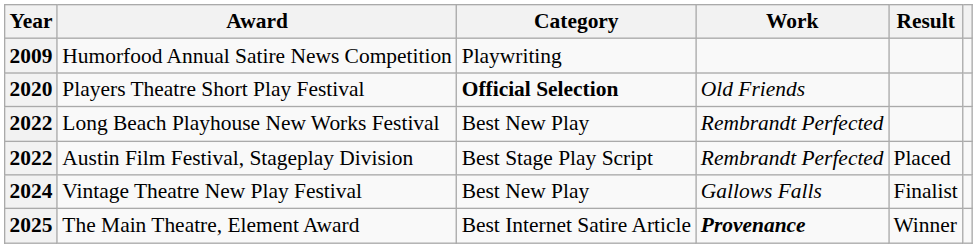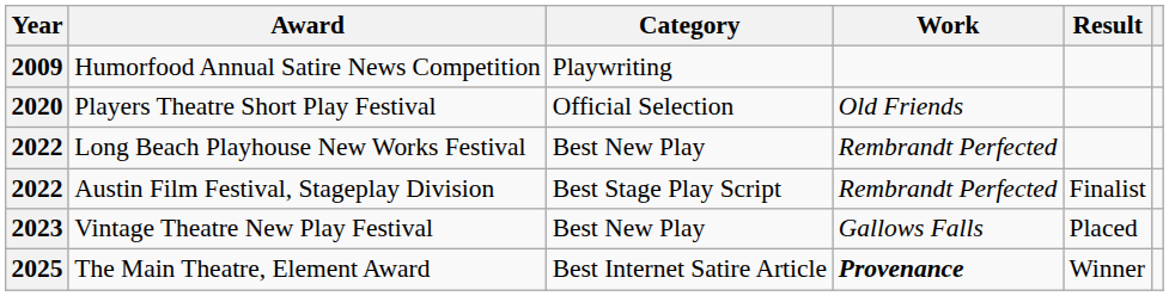 <table class="wikitable plainrowheaders sortable">
 <tr>
 <th scope="col">Year</th>
 <th scope="col">Award</th>
 <th scope="col">Category</th>
 <th scope="col">Work</th>
 <th scope="col" class="unsortable">Result</th>
 <th scope="col" class="unsortable"></th>
 </tr>
 <tr>
 <th scope="row">2009</th>
 <td>Humorfood Annual Satire News Competition</td>
 <td>Playwriting</td>
 <td></td>
 <td></td>
 <td style="text-align:center;"></td>
 </tr>
 <tr>
 <th scope="row">2020</th>
 <td>Players Theatre Short Play Festival</td>
-<td><strong>Official Selection</strong></td>
+<td>Official Selection</td>
 <td><em>Old Friends</em></td>
 <td></td>
 <td style="text-align:center;"></td>
 </tr>
 <tr>
 <th scope="row">2022</th>
 <td>Long Beach Playhouse New Works Festival</td>
 <td>Best New Play</td>
 <td><em>Rembrandt Perfected</em></td>
 <td></td>
 <td style="text-align:center;"></td>
 </tr>
 <tr>
 <th scope="row">2022</th>
 <td>Austin Film Festival, Stageplay Division</td>
 <td>Best Stage Play Script</td>
 <td><em>Rembrandt Perfected</em></td>
-<td>Placed</td>
+<td>Finalist</td>
 <td style="text-align:center;"></td>
 </tr>
 <tr>
-<th scope="row">2024</th>
+<th scope="row">2023</th>
 <td>Vintage Theatre New Play Festival</td>
 <td>Best New Play</td>
 <td><em>Gallows Falls</em></td>
-<td>Finalist</td>
+<td>Placed</td>
 <td style="text-align:center;"></td>
 </tr>
 <tr>
 <th scope="row">2025</th>
 <td>The Main Theatre, Element Award</td>
 <td>Best Internet Satire Article</td>
 <td><strong><em>Provenance</em></strong></td>
 <td>Winner</td>
 <td style="text-align:center;"></td>
 </tr>
 </table>
